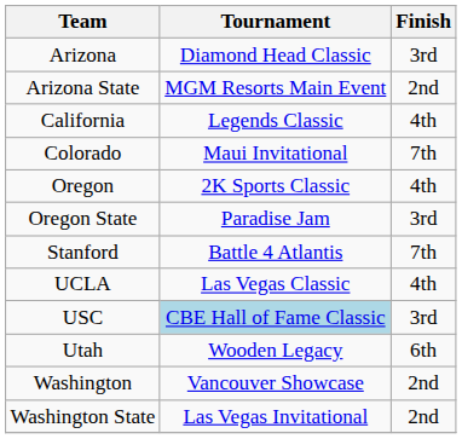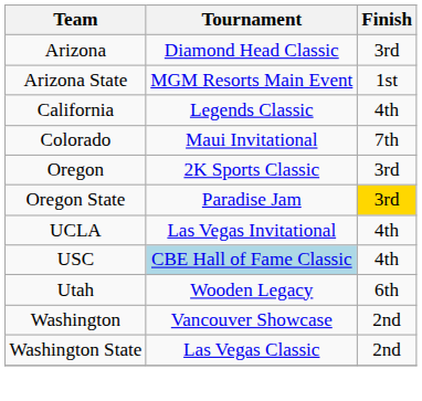 <table class="wikitable">
 <tr>
 <th>Team</th>
 <th>Tournament</th>
 <th>Finish</th>
 </tr>
 <tr style="text-align:center;">
 <td style=>Arizona</td>
 <td><a href='#'>Diamond Head Classic</a></td>
 <td>3rd</td>
 </tr>
 <tr style="text-align:center;">
 <td style=>Arizona State</td>
 <td><a href='#'>MGM Resorts Main Event</a></td>
-<td>2nd</td>
+<td>1st</td>
 </tr>
 <tr style="text-align:center;">
 <td style=>California</td>
 <td><a href='#'>Legends Classic</a></td>
 <td>4th</td>
 </tr>
 <tr style="text-align:center;">
 <td style=>Colorado</td>
 <td><a href='#'>Maui Invitational</a></td>
 <td>7th</td>
 </tr>
 <tr style="text-align:center;">
 <td style=>Oregon</td>
 <td><a href='#'>2K Sports Classic</a></td>
-<td>4th</td>
+<td>3rd</td>
 </tr>
 <tr style="text-align:center;">
 <td style=>Oregon State</td>
 <td><a href='#'>Paradise Jam</a></td>
-<td>3rd</td>
-</tr>
-<tr style="text-align:center;">
-<td style=>Stanford</td>
-<td><a href='#'>Battle 4 Atlantis</a></td>
-<td>7th</td>
+<td style="background: gold;">3rd</td>
 </tr>
 <tr style="text-align:center;">
 <td style=>UCLA</td>
-<td><a href='#'>Las Vegas Classic</a></td>
+<td><a href='#'>Las Vegas Invitational</a></td>
 <td>4th</td>
 </tr>
 <tr style="text-align:center;">
 <td style=>USC</td>
 <td style="background: lightblue;"><a href='#'>CBE Hall of Fame Classic</a></td>
-<td>3rd</td>
+<td>4th</td>
 </tr>
 <tr style="text-align:center;">
 <td style=>Utah</td>
 <td><a href='#'>Wooden Legacy</a></td>
 <td>6th</td>
 </tr>
 <tr style="text-align:center;">
 <td style=>Washington</td>
 <td><a href='#'>Vancouver Showcase</a></td>
 <td>2nd</td>
 </tr>
 <tr style="text-align:center;">
 <td style=>Washington State</td>
-<td><a href='#'>Las Vegas Invitational</a></td>
+<td><a href='#'>Las Vegas Classic</a></td>
 <td>2nd</td>
 </tr>
 <tr>
 </tr>
 </table>
